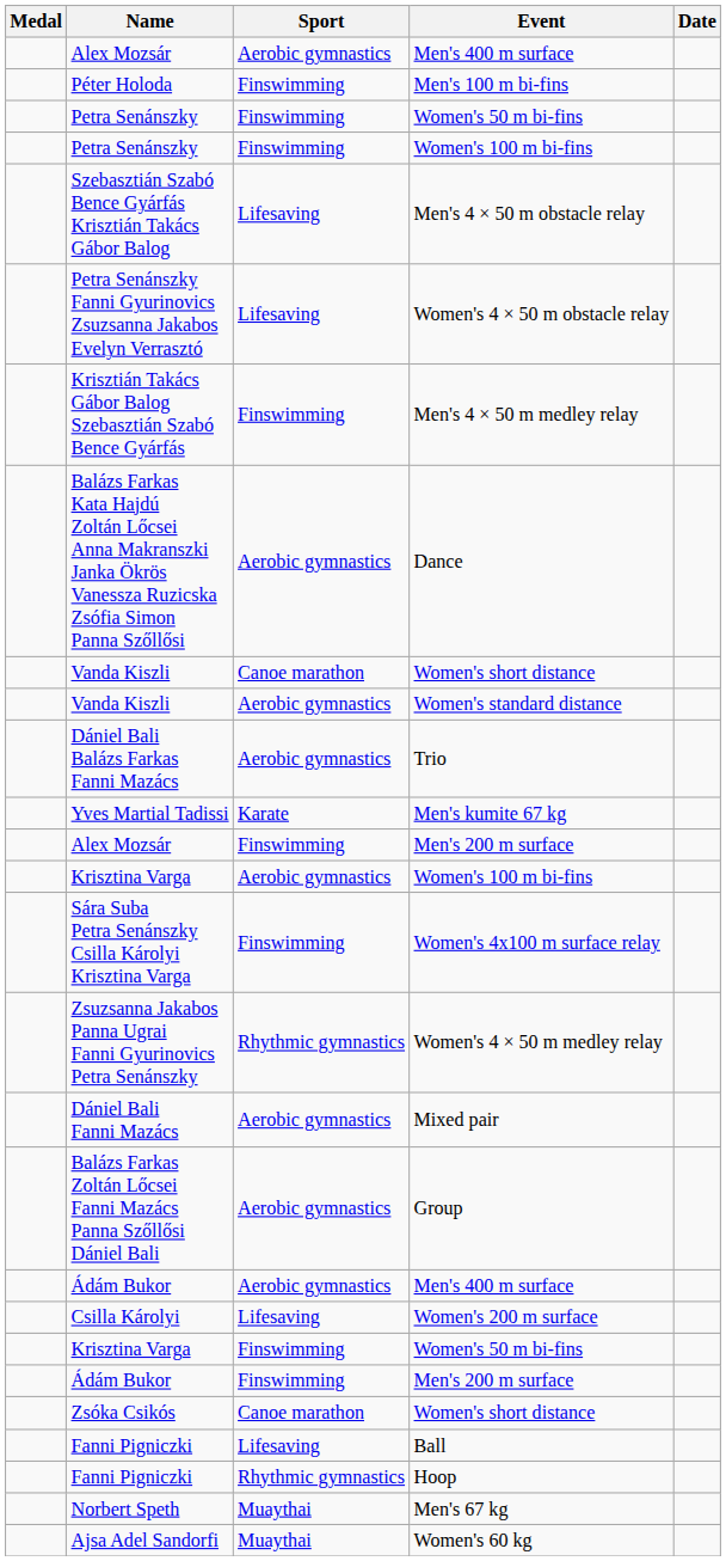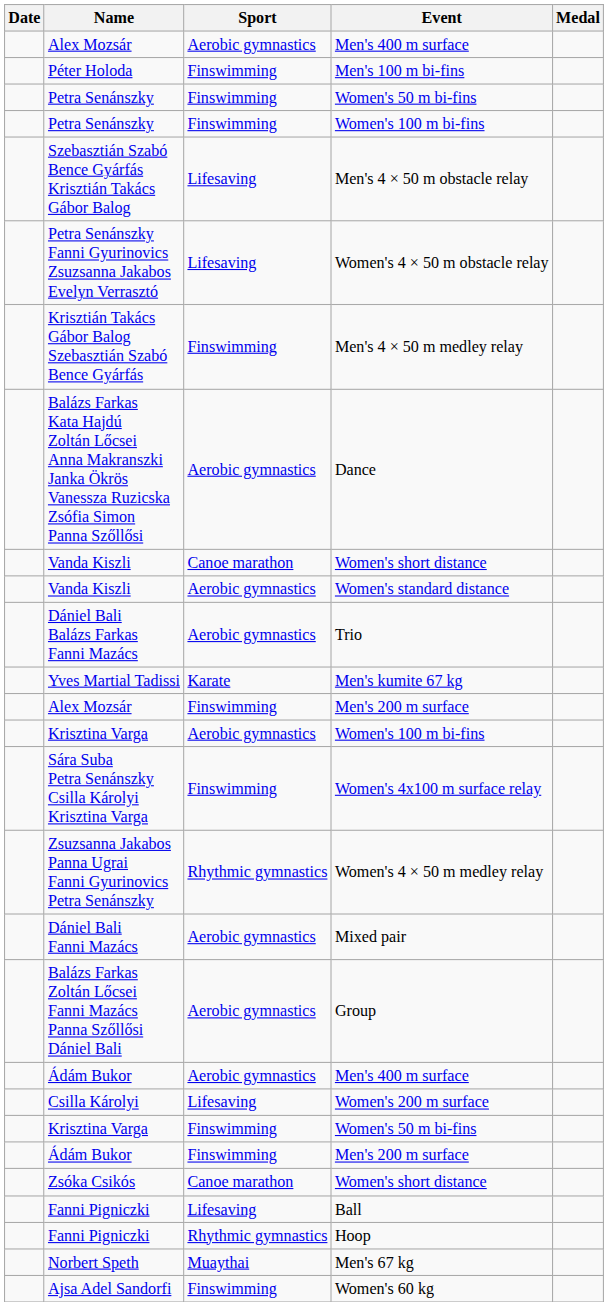 <table class="wikitable sortable" style="font-size: 95%;">
 <tr>
-<th>Medal</th>
+<th>Date</th>
 <th>Name</th>
 <th>Sport</th>
 <th>Event</th>
-<th>Date</th>
+<th>Medal</th>
 </tr>
 <tr>
 <td></td>
 <td><a href='#'>Alex Mozsár</a></td>
 <td><a href='#'>Aerobic gymnastics</a></td>
 <td><a href='#'>Men's 400 m surface</a></td>
 <td></td>
 </tr>
 <tr>
 <td></td>
 <td><a href='#'>Péter Holoda</a></td>
 <td><a href='#'>Finswimming</a></td>
 <td><a href='#'>Men's 100 m bi-fins</a></td>
 <td></td>
 </tr>
 <tr>
 <td></td>
 <td><a href='#'>Petra Senánszky</a></td>
 <td><a href='#'>Finswimming</a></td>
 <td><a href='#'>Women's 50 m bi-fins</a></td>
 <td></td>
 </tr>
 <tr>
 <td></td>
 <td><a href='#'>Petra Senánszky</a></td>
 <td><a href='#'>Finswimming</a></td>
 <td><a href='#'>Women's 100 m bi-fins</a></td>
 <td></td>
 </tr>
 <tr>
 <td></td>
 <td><a href='#'>Szebasztián Szabó</a><br><a href='#'>Bence Gyárfás</a><br><a href='#'>Krisztián Takács</a><br><a href='#'>Gábor Balog</a></td>
 <td><a href='#'>Lifesaving</a></td>
 <td>Men's 4 × 50 m obstacle relay</td>
 <td></td>
 </tr>
 <tr>
 <td></td>
 <td><a href='#'>Petra Senánszky</a><br><a href='#'>Fanni Gyurinovics</a><br><a href='#'>Zsuzsanna Jakabos</a><br><a href='#'>Evelyn Verrasztó</a></td>
 <td><a href='#'>Lifesaving</a></td>
 <td>Women's 4 × 50 m obstacle relay</td>
 <td></td>
 </tr>
 <tr>
 <td></td>
 <td><a href='#'>Krisztián Takács</a><br><a href='#'>Gábor Balog</a><br><a href='#'>Szebasztián Szabó</a><br><a href='#'>Bence Gyárfás</a></td>
 <td><a href='#'>Finswimming</a></td>
 <td>Men's 4 × 50 m medley relay</td>
 <td></td>
 </tr>
 <tr>
 <td></td>
 <td><a href='#'>Balázs Farkas</a><br><a href='#'>Kata Hajdú</a><br><a href='#'>Zoltán Lőcsei</a><br><a href='#'>Anna Makranszki</a><br><a href='#'>Janka Ökrös</a><br><a href='#'>Vanessza Ruzicska</a><br><a href='#'>Zsófia Simon</a><br><a href='#'>Panna Szőllősi</a></td>
 <td><a href='#'>Aerobic gymnastics</a></td>
 <td>Dance</td>
 <td></td>
 </tr>
 <tr>
 <td></td>
 <td><a href='#'>Vanda Kiszli</a></td>
 <td><a href='#'>Canoe marathon</a></td>
 <td><a href='#'>Women's short distance</a></td>
 <td></td>
 </tr>
 <tr>
 <td></td>
 <td><a href='#'>Vanda Kiszli</a></td>
 <td><a href='#'>Aerobic gymnastics</a></td>
 <td><a href='#'>Women's standard distance</a></td>
 <td></td>
 </tr>
 <tr>
 <td></td>
 <td><a href='#'>Dániel Bali</a><br><a href='#'>Balázs Farkas</a><br><a href='#'>Fanni Mazács</a></td>
 <td><a href='#'>Aerobic gymnastics</a></td>
 <td>Trio</td>
 <td></td>
 </tr>
 <tr>
 <td></td>
 <td><a href='#'>Yves Martial Tadissi</a></td>
 <td><a href='#'>Karate</a></td>
 <td><a href='#'>Men's kumite 67 kg</a></td>
 <td></td>
 </tr>
 <tr>
 <td></td>
 <td><a href='#'>Alex Mozsár</a></td>
 <td><a href='#'>Finswimming</a></td>
 <td><a href='#'>Men's 200 m surface</a></td>
 <td></td>
 </tr>
 <tr>
 <td></td>
 <td><a href='#'>Krisztina Varga</a></td>
 <td><a href='#'>Aerobic gymnastics</a></td>
 <td><a href='#'>Women's 100 m bi-fins</a></td>
 <td></td>
 </tr>
 <tr>
 <td></td>
 <td><a href='#'>Sára Suba</a><br><a href='#'>Petra Senánszky</a><br><a href='#'>Csilla Károlyi</a><br><a href='#'>Krisztina Varga</a></td>
 <td><a href='#'>Finswimming</a></td>
 <td><a href='#'>Women's 4x100 m surface relay</a></td>
 <td></td>
 </tr>
 <tr>
 <td></td>
 <td><a href='#'>Zsuzsanna Jakabos</a><br><a href='#'>Panna Ugrai</a><br><a href='#'>Fanni Gyurinovics</a><br><a href='#'>Petra Senánszky</a></td>
 <td><a href='#'>Rhythmic gymnastics</a></td>
 <td>Women's 4 × 50 m medley relay</td>
 <td></td>
 </tr>
 <tr>
 <td></td>
 <td><a href='#'>Dániel Bali</a><br><a href='#'>Fanni Mazács</a></td>
 <td><a href='#'>Aerobic gymnastics</a></td>
 <td>Mixed pair</td>
 <td></td>
 </tr>
 <tr>
 <td></td>
 <td><a href='#'>Balázs Farkas</a><br><a href='#'>Zoltán Lőcsei</a><br><a href='#'>Fanni Mazács</a><br><a href='#'>Panna Szőllősi</a><br><a href='#'>Dániel Bali</a></td>
 <td><a href='#'>Aerobic gymnastics</a></td>
 <td>Group</td>
 <td></td>
 </tr>
 <tr>
 <td></td>
 <td><a href='#'>Ádám Bukor</a></td>
 <td><a href='#'>Aerobic gymnastics</a></td>
 <td><a href='#'>Men's 400 m surface</a></td>
 <td></td>
 </tr>
 <tr>
 <td></td>
 <td><a href='#'>Csilla Károlyi</a></td>
 <td><a href='#'>Lifesaving</a></td>
 <td><a href='#'>Women's 200 m surface</a></td>
 <td></td>
 </tr>
 <tr>
 <td></td>
 <td><a href='#'>Krisztina Varga</a></td>
 <td><a href='#'>Finswimming</a></td>
 <td><a href='#'>Women's 50 m bi-fins</a></td>
 <td></td>
 </tr>
 <tr>
 <td></td>
 <td><a href='#'>Ádám Bukor</a></td>
 <td><a href='#'>Finswimming</a></td>
 <td><a href='#'>Men's 200 m surface</a></td>
 <td></td>
 </tr>
 <tr>
 <td></td>
 <td><a href='#'>Zsóka Csikós</a></td>
 <td><a href='#'>Canoe marathon</a></td>
 <td><a href='#'>Women's short distance</a></td>
 <td></td>
 </tr>
 <tr>
 <td></td>
 <td><a href='#'>Fanni Pigniczki</a></td>
 <td><a href='#'>Lifesaving</a></td>
 <td>Ball</td>
 <td></td>
 </tr>
 <tr>
 <td></td>
 <td><a href='#'>Fanni Pigniczki</a></td>
 <td><a href='#'>Rhythmic gymnastics</a></td>
 <td>Hoop</td>
 <td></td>
 </tr>
 <tr>
 <td></td>
 <td><a href='#'>Norbert Speth</a></td>
 <td><a href='#'>Muaythai</a></td>
 <td>Men's 67 kg</td>
 <td></td>
 </tr>
 <tr>
 <td></td>
 <td><a href='#'>Ajsa Adel Sandorfi</a></td>
-<td><a href='#'>Muaythai</a></td>
+<td><a href='#'>Finswimming</a></td>
 <td>Women's 60 kg</td>
 <td></td>
 </tr>
 </table>
